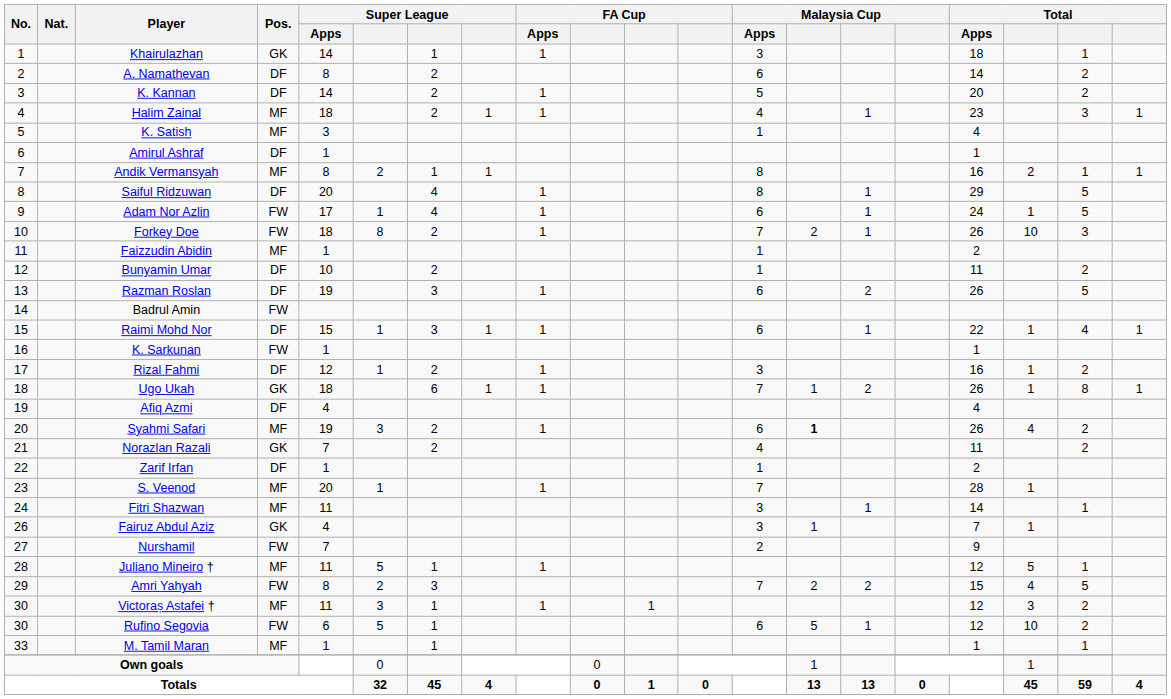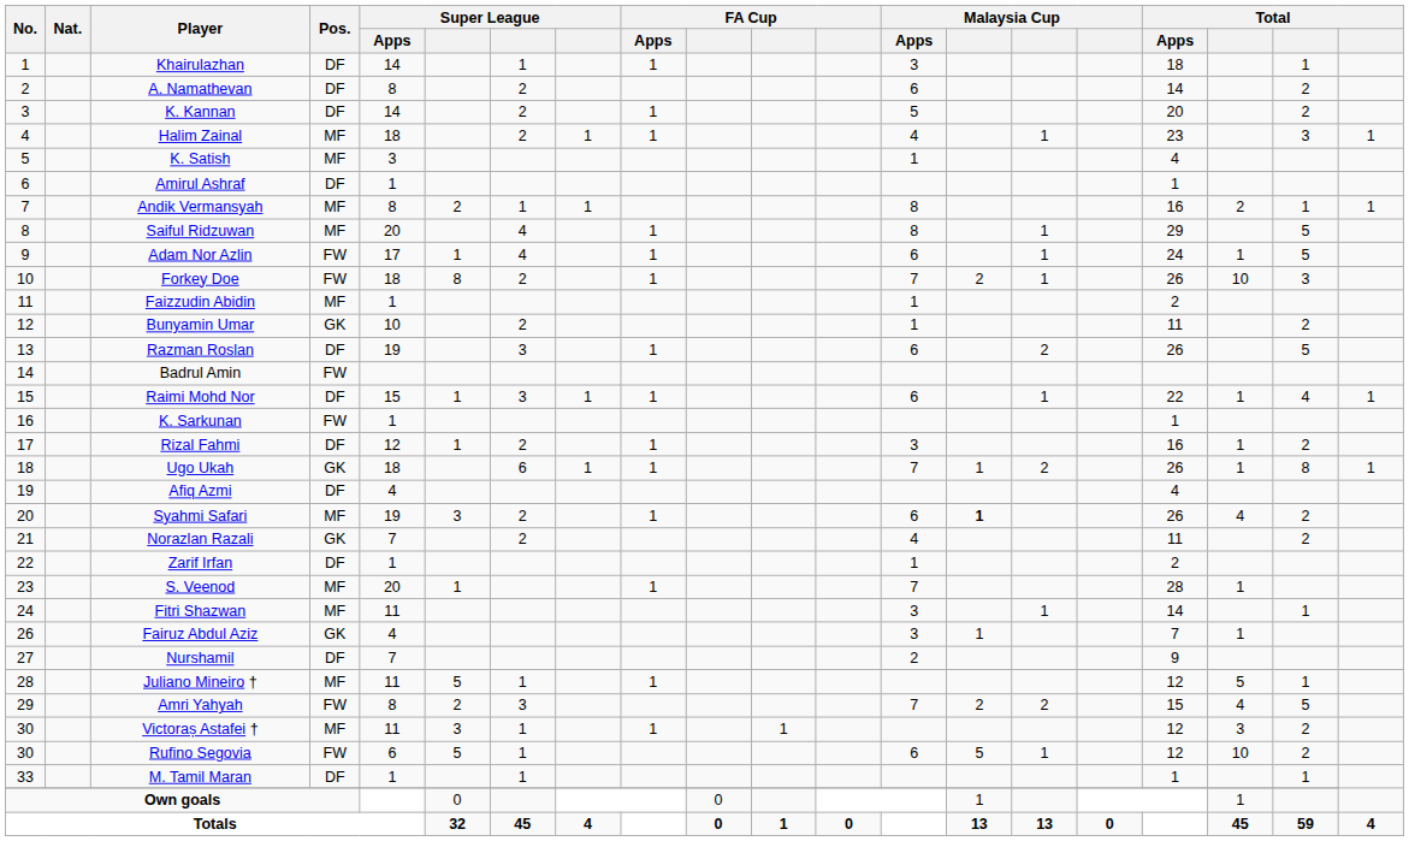 <table class="wikitable sortable alternance" style="text-align:center;width:100%;font-size:85%;">
 <tr>
 <th rowspan="2" style="width:5px;">No.</th>
 <th rowspan="2" style="width:5px;">Nat.</th>
 <th rowspan="2" scope=col style="width:150px">Player</th>
 <th rowspan="2" style="width:5px;">Pos.</th>
 <th colspan="4">Super League</th>
 <th colspan="4">FA Cup</th>
 <th colspan="4">Malaysia Cup</th>
 <th colspan="4">Total</th>
 </tr>
 <tr style="text-align:center;">
 <th width=40>Apps</th>
 <th width=40></th>
 <th width=40></th>
 <th width=40></th>
 <th width=40>Apps</th>
 <th width=40></th>
 <th width=40></th>
 <th width=40></th>
 <th width=40>Apps</th>
 <th width=40></th>
 <th width=40></th>
 <th width=40></th>
 <th width=40>Apps</th>
 <th width=40></th>
 <th width=40></th>
 <th width=40></th>
 </tr>
 <tr>
 <td>1</td>
 <td></td>
 <td><a href='#'>Khairulazhan</a></td>
-<td>GK</td>
+<td>DF</td>
 <td>14</td>
 <td></td>
 <td>1</td>
 <td></td>
 <td>1</td>
 <td></td>
 <td></td>
 <td></td>
 <td>3</td>
 <td></td>
 <td></td>
 <td></td>
 <td>18</td>
 <td></td>
 <td>1</td>
 <td></td>
 </tr>
 <tr>
 <td>2</td>
 <td></td>
 <td><a href='#'>A. Namathevan</a></td>
 <td>DF</td>
 <td>8</td>
 <td></td>
 <td>2</td>
 <td></td>
 <td></td>
 <td></td>
 <td></td>
 <td></td>
 <td>6</td>
 <td></td>
 <td></td>
 <td></td>
 <td>14</td>
 <td></td>
 <td>2</td>
 <td></td>
 </tr>
 <tr>
 <td>3</td>
 <td></td>
 <td><a href='#'>K. Kannan</a></td>
 <td>DF</td>
 <td>14</td>
 <td></td>
 <td>2</td>
 <td></td>
 <td>1</td>
 <td></td>
 <td></td>
 <td></td>
 <td>5</td>
 <td></td>
 <td></td>
 <td></td>
 <td>20</td>
 <td></td>
 <td>2</td>
 <td></td>
 </tr>
 <tr>
 <td>4</td>
 <td></td>
 <td><a href='#'>Halim Zainal</a></td>
 <td>MF</td>
 <td>18</td>
 <td></td>
 <td>2</td>
 <td>1</td>
 <td>1</td>
 <td></td>
 <td></td>
 <td></td>
 <td>4</td>
 <td></td>
 <td>1</td>
 <td></td>
 <td>23</td>
 <td></td>
 <td>3</td>
 <td>1</td>
 </tr>
 <tr>
 <td>5</td>
 <td></td>
 <td><a href='#'>K. Satish</a></td>
 <td>MF</td>
 <td>3</td>
 <td></td>
 <td></td>
 <td></td>
 <td></td>
 <td></td>
 <td></td>
 <td></td>
 <td>1</td>
 <td></td>
 <td></td>
 <td></td>
 <td>4</td>
 <td></td>
 <td></td>
 <td></td>
 </tr>
 <tr>
 <td>6</td>
 <td></td>
 <td><a href='#'>Amirul Ashraf</a></td>
 <td>DF</td>
 <td>1</td>
 <td></td>
 <td></td>
 <td></td>
 <td></td>
 <td></td>
 <td></td>
 <td></td>
 <td></td>
 <td></td>
 <td></td>
 <td></td>
 <td>1</td>
 <td></td>
 <td></td>
 <td></td>
 </tr>
 <tr>
 <td>7</td>
 <td></td>
 <td><a href='#'>Andik Vermansyah</a></td>
 <td>MF</td>
 <td>8</td>
 <td>2</td>
 <td>1</td>
 <td>1</td>
 <td></td>
 <td></td>
 <td></td>
 <td></td>
 <td>8</td>
 <td></td>
 <td></td>
 <td></td>
 <td>16</td>
 <td>2</td>
 <td>1</td>
 <td>1</td>
 </tr>
 <tr>
 <td>8</td>
 <td></td>
 <td><a href='#'>Saiful Ridzuwan</a></td>
-<td>DF</td>
+<td>MF</td>
 <td>20</td>
 <td></td>
 <td>4</td>
 <td></td>
 <td>1</td>
 <td></td>
 <td></td>
 <td></td>
 <td>8</td>
 <td></td>
 <td>1</td>
 <td></td>
 <td>29</td>
 <td></td>
 <td>5</td>
 <td></td>
 </tr>
 <tr>
 <td>9</td>
 <td></td>
 <td><a href='#'>Adam Nor Azlin</a></td>
 <td>FW</td>
 <td>17</td>
 <td>1</td>
 <td>4</td>
 <td></td>
 <td>1</td>
 <td></td>
 <td></td>
 <td></td>
 <td>6</td>
 <td></td>
 <td>1</td>
 <td></td>
 <td>24</td>
 <td>1</td>
 <td>5</td>
 <td></td>
 </tr>
 <tr>
 <td>10</td>
 <td></td>
 <td><a href='#'>Forkey Doe</a></td>
 <td>FW</td>
 <td>18</td>
 <td>8</td>
 <td>2</td>
 <td></td>
 <td>1</td>
 <td></td>
 <td></td>
 <td></td>
 <td>7</td>
 <td>2</td>
 <td>1</td>
 <td></td>
 <td>26</td>
 <td>10</td>
 <td>3</td>
 <td></td>
 </tr>
 <tr>
 <td>11</td>
 <td></td>
 <td><a href='#'>Faizzudin Abidin</a></td>
 <td>MF</td>
 <td>1</td>
 <td></td>
 <td></td>
 <td></td>
 <td></td>
 <td></td>
 <td></td>
 <td></td>
 <td>1</td>
 <td></td>
 <td></td>
 <td></td>
 <td>2</td>
 <td></td>
 <td></td>
 <td></td>
 </tr>
 <tr>
 <td>12</td>
 <td></td>
 <td><a href='#'>Bunyamin Umar</a></td>
-<td>DF</td>
+<td>GK</td>
 <td>10</td>
 <td></td>
 <td>2</td>
 <td></td>
 <td></td>
 <td></td>
 <td></td>
 <td></td>
 <td>1</td>
 <td></td>
 <td></td>
 <td></td>
 <td>11</td>
 <td></td>
 <td>2</td>
 <td></td>
 </tr>
 <tr>
 <td>13</td>
 <td></td>
 <td><a href='#'>Razman Roslan</a></td>
 <td>DF</td>
 <td>19</td>
 <td></td>
 <td>3</td>
 <td></td>
 <td>1</td>
 <td></td>
 <td></td>
 <td></td>
 <td>6</td>
 <td></td>
 <td>2</td>
 <td></td>
 <td>26</td>
 <td></td>
 <td>5</td>
 <td></td>
 </tr>
 <tr>
 <td>14</td>
 <td></td>
 <td>Badrul Amin</td>
 <td>FW</td>
 <td></td>
 <td></td>
 <td></td>
 <td></td>
 <td></td>
 <td></td>
 <td></td>
 <td></td>
 <td></td>
 <td></td>
 <td></td>
 <td></td>
 <td></td>
 <td></td>
 <td></td>
 <td></td>
 </tr>
 <tr>
 <td>15</td>
 <td></td>
 <td><a href='#'>Raimi Mohd Nor</a></td>
 <td>DF</td>
 <td>15</td>
 <td>1</td>
 <td>3</td>
 <td>1</td>
 <td>1</td>
 <td></td>
 <td></td>
 <td></td>
 <td>6</td>
 <td></td>
 <td>1</td>
 <td></td>
 <td>22</td>
 <td>1</td>
 <td>4</td>
 <td>1</td>
 </tr>
 <tr>
 <td>16</td>
 <td></td>
 <td><a href='#'>K. Sarkunan</a></td>
 <td>FW</td>
 <td>1</td>
 <td></td>
 <td></td>
 <td></td>
 <td></td>
 <td></td>
 <td></td>
 <td></td>
 <td></td>
 <td></td>
 <td></td>
 <td></td>
 <td>1</td>
 <td></td>
 <td></td>
 <td></td>
 </tr>
 <tr>
 <td>17</td>
 <td></td>
 <td><a href='#'>Rizal Fahmi</a></td>
 <td>DF</td>
 <td>12</td>
 <td>1</td>
 <td>2</td>
 <td></td>
 <td>1</td>
 <td></td>
 <td></td>
 <td></td>
 <td>3</td>
 <td></td>
 <td></td>
 <td></td>
 <td>16</td>
 <td>1</td>
 <td>2</td>
 <td></td>
 </tr>
 <tr>
 <td>18</td>
 <td></td>
 <td><a href='#'>Ugo Ukah</a></td>
 <td>GK</td>
 <td>18</td>
 <td></td>
 <td>6</td>
 <td>1</td>
 <td>1</td>
 <td></td>
 <td></td>
 <td></td>
 <td>7</td>
 <td>1</td>
 <td>2</td>
 <td></td>
 <td>26</td>
 <td>1</td>
 <td>8</td>
 <td>1</td>
 </tr>
 <tr>
 <td>19</td>
 <td></td>
 <td><a href='#'>Afiq Azmi</a></td>
 <td>DF</td>
 <td>4</td>
 <td></td>
 <td></td>
 <td></td>
 <td></td>
 <td></td>
 <td></td>
 <td></td>
 <td></td>
 <td></td>
 <td></td>
 <td></td>
 <td>4</td>
 <td></td>
 <td></td>
 <td></td>
 </tr>
 <tr>
 <td>20</td>
 <td></td>
 <td><a href='#'>Syahmi Safari</a></td>
 <td>MF</td>
 <td>19</td>
 <td>3</td>
 <td>2</td>
 <td></td>
 <td>1</td>
 <td></td>
 <td></td>
 <td></td>
 <td>6</td>
 <td><strong>1</strong></td>
 <td></td>
 <td></td>
 <td>26</td>
 <td>4</td>
 <td>2</td>
 <td></td>
 </tr>
 <tr>
 <td>21</td>
 <td></td>
 <td><a href='#'>Norazlan Razali</a></td>
 <td>GK</td>
 <td>7</td>
 <td></td>
 <td>2</td>
 <td></td>
 <td></td>
 <td></td>
 <td></td>
 <td></td>
 <td>4</td>
 <td></td>
 <td></td>
 <td></td>
 <td>11</td>
 <td></td>
 <td>2</td>
 <td></td>
 </tr>
 <tr>
 <td>22</td>
 <td></td>
 <td><a href='#'>Zarif Irfan</a></td>
 <td>DF</td>
 <td>1</td>
 <td></td>
 <td></td>
 <td></td>
 <td></td>
 <td></td>
 <td></td>
 <td></td>
 <td>1</td>
 <td></td>
 <td></td>
 <td></td>
 <td>2</td>
 <td></td>
 <td></td>
 <td></td>
 </tr>
 <tr>
 <td>23</td>
 <td></td>
 <td><a href='#'>S. Veenod</a></td>
 <td>MF</td>
 <td>20</td>
 <td>1</td>
 <td></td>
 <td></td>
 <td>1</td>
 <td></td>
 <td></td>
 <td></td>
 <td>7</td>
 <td></td>
 <td></td>
 <td></td>
 <td>28</td>
 <td>1</td>
 <td></td>
 <td></td>
 </tr>
 <tr>
 <td>24</td>
 <td></td>
 <td><a href='#'>Fitri Shazwan</a></td>
 <td>MF</td>
 <td>11</td>
 <td></td>
 <td></td>
 <td></td>
 <td></td>
 <td></td>
 <td></td>
 <td></td>
 <td>3</td>
 <td></td>
 <td>1</td>
 <td></td>
 <td>14</td>
 <td></td>
 <td>1</td>
 <td></td>
 </tr>
 <tr>
 <td>26</td>
 <td></td>
 <td><a href='#'>Fairuz Abdul Aziz</a></td>
 <td>GK</td>
 <td>4</td>
 <td></td>
 <td></td>
 <td></td>
 <td></td>
 <td></td>
 <td></td>
 <td></td>
 <td>3</td>
 <td>1</td>
 <td></td>
 <td></td>
 <td>7</td>
 <td>1</td>
 <td></td>
 <td></td>
 </tr>
 <tr>
 <td>27</td>
 <td></td>
 <td><a href='#'>Nurshamil</a></td>
-<td>FW</td>
+<td>DF</td>
 <td>7</td>
 <td></td>
 <td></td>
 <td></td>
 <td></td>
 <td></td>
 <td></td>
 <td></td>
 <td>2</td>
 <td></td>
 <td></td>
 <td></td>
 <td>9</td>
 <td></td>
 <td></td>
 <td></td>
 </tr>
 <tr>
 <td>28</td>
 <td></td>
 <td><a href='#'>Juliano Mineiro</a> †</td>
 <td>MF</td>
 <td>11</td>
 <td>5</td>
 <td>1</td>
 <td></td>
 <td>1</td>
 <td></td>
 <td></td>
 <td></td>
 <td></td>
 <td></td>
 <td></td>
 <td></td>
 <td>12</td>
 <td>5</td>
 <td>1</td>
 <td></td>
 </tr>
 <tr>
 <td>29</td>
 <td></td>
 <td><a href='#'>Amri Yahyah</a></td>
 <td>FW</td>
 <td>8</td>
 <td>2</td>
 <td>3</td>
 <td></td>
 <td></td>
 <td></td>
 <td></td>
 <td></td>
 <td>7</td>
 <td>2</td>
 <td>2</td>
 <td></td>
 <td>15</td>
 <td>4</td>
 <td>5</td>
 <td></td>
 </tr>
 <tr>
 <td>30</td>
 <td></td>
 <td><a href='#'>Victoraș Astafei</a> †</td>
 <td>MF</td>
 <td>11</td>
 <td>3</td>
 <td>1</td>
 <td></td>
 <td>1</td>
 <td></td>
 <td>1</td>
 <td></td>
 <td></td>
 <td></td>
 <td></td>
 <td></td>
 <td>12</td>
 <td>3</td>
 <td>2</td>
 <td></td>
 </tr>
 <tr>
 <td>30</td>
 <td></td>
 <td><a href='#'>Rufino Segovia</a></td>
 <td>FW</td>
 <td>6</td>
 <td>5</td>
 <td>1</td>
 <td></td>
 <td></td>
 <td></td>
 <td></td>
 <td></td>
 <td>6</td>
 <td>5</td>
 <td>1</td>
 <td></td>
 <td>12</td>
 <td>10</td>
 <td>2</td>
 <td></td>
 </tr>
 <tr>
 <td>33</td>
 <td></td>
 <td><a href='#'>M. Tamil Maran</a></td>
-<td>MF</td>
+<td>DF</td>
 <td>1</td>
 <td></td>
 <td>1</td>
 <td></td>
 <td></td>
 <td></td>
 <td></td>
 <td></td>
 <td></td>
 <td></td>
 <td></td>
 <td></td>
 <td>1</td>
 <td></td>
 <td>1</td>
 <td></td>
 </tr>
 <tr>
 </tr>
 <tr class="sortbottom">
 <td colspan="4"><strong>Own goals</strong></td>
 <td ! style="background:white; text-align: center;"></td>
 <td>0</td>
 <td></td>
 <td ! colspan="2" style="background:white; text-align: center;"></td>
 <td>0</td>
 <td></td>
 <td ! colspan="2" style="background:white; text-align: center;"></td>
 <td>1</td>
 <td></td>
 <td ! colspan="2" style="background:white; text-align: center;"></td>
 <td>1</td>
 <td></td>
 </tr>
 <tr class="sortbottom">
 <td colspan="5"  style="background:white; text-align: center;"><strong>Totals</strong></td>
 <td><strong>32</strong></td>
 <td><strong>45</strong></td>
 <td><strong>4</strong></td>
 <td ! rowspan="1" style="background:white; text-align: center;"></td>
 <td><strong>0</strong></td>
 <td><strong>1</strong></td>
 <td><strong>0</strong></td>
 <td ! rowspan="1" style="background:white; text-align: center;"></td>
 <td><strong>13</strong></td>
 <td><strong>13</strong></td>
 <td><strong>0</strong></td>
 <td ! rowspan="1" style="background:white; text-align: center;"></td>
 <td><strong>45</strong></td>
 <td><strong>59</strong></td>
 <td><strong>4</strong></td>
 </tr>
 </table>
